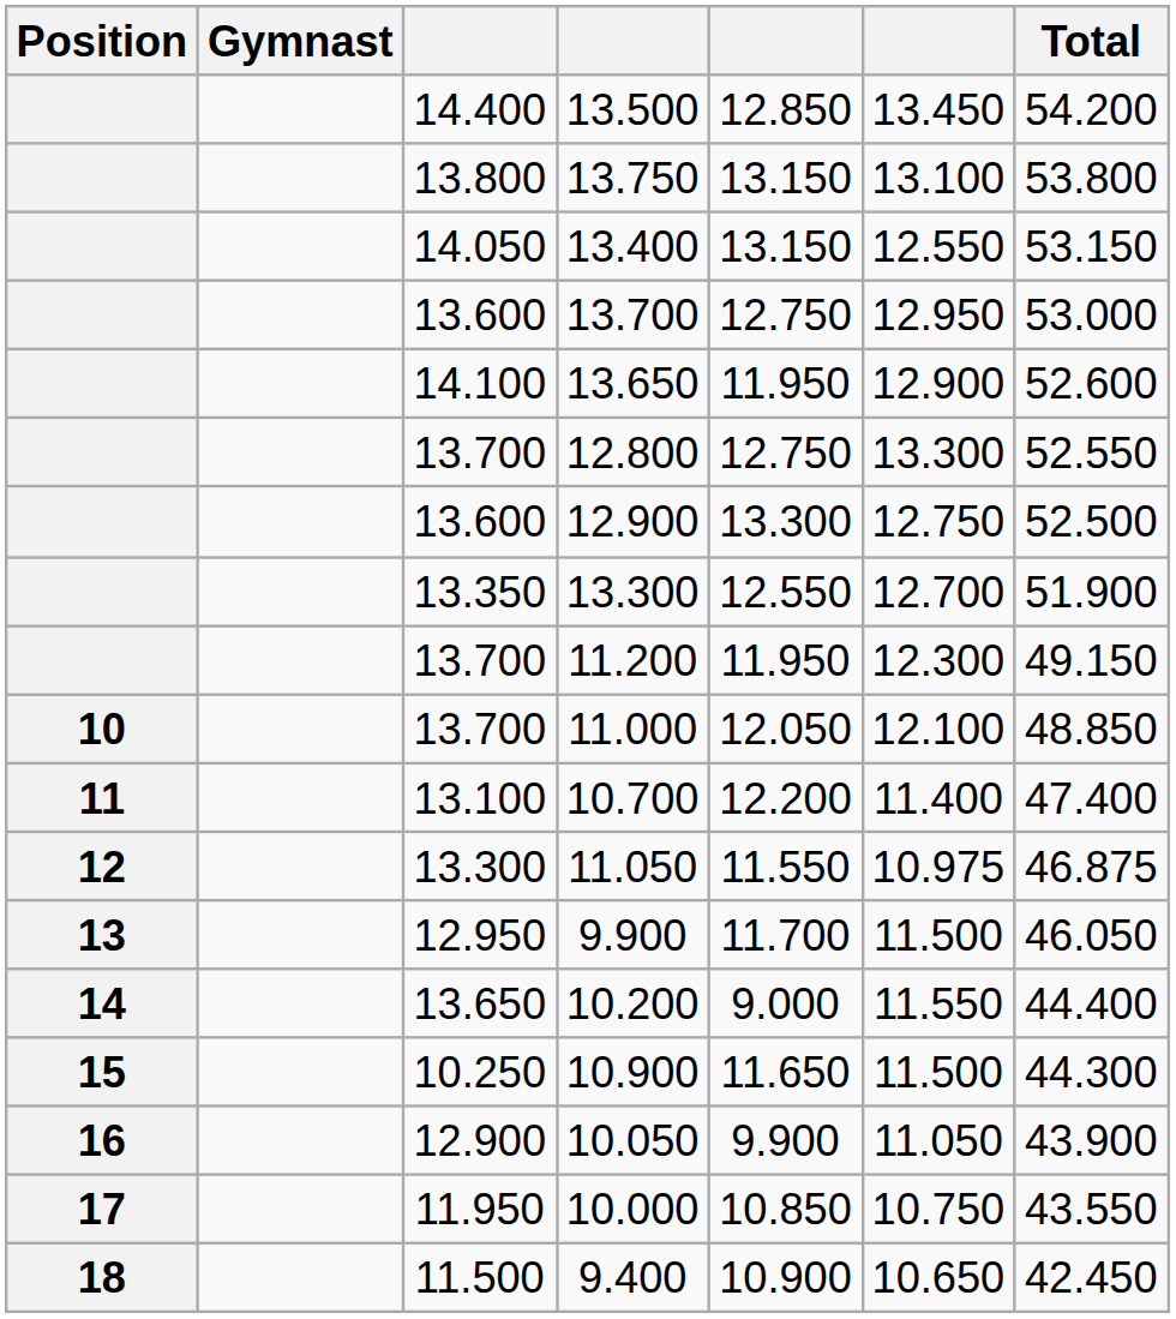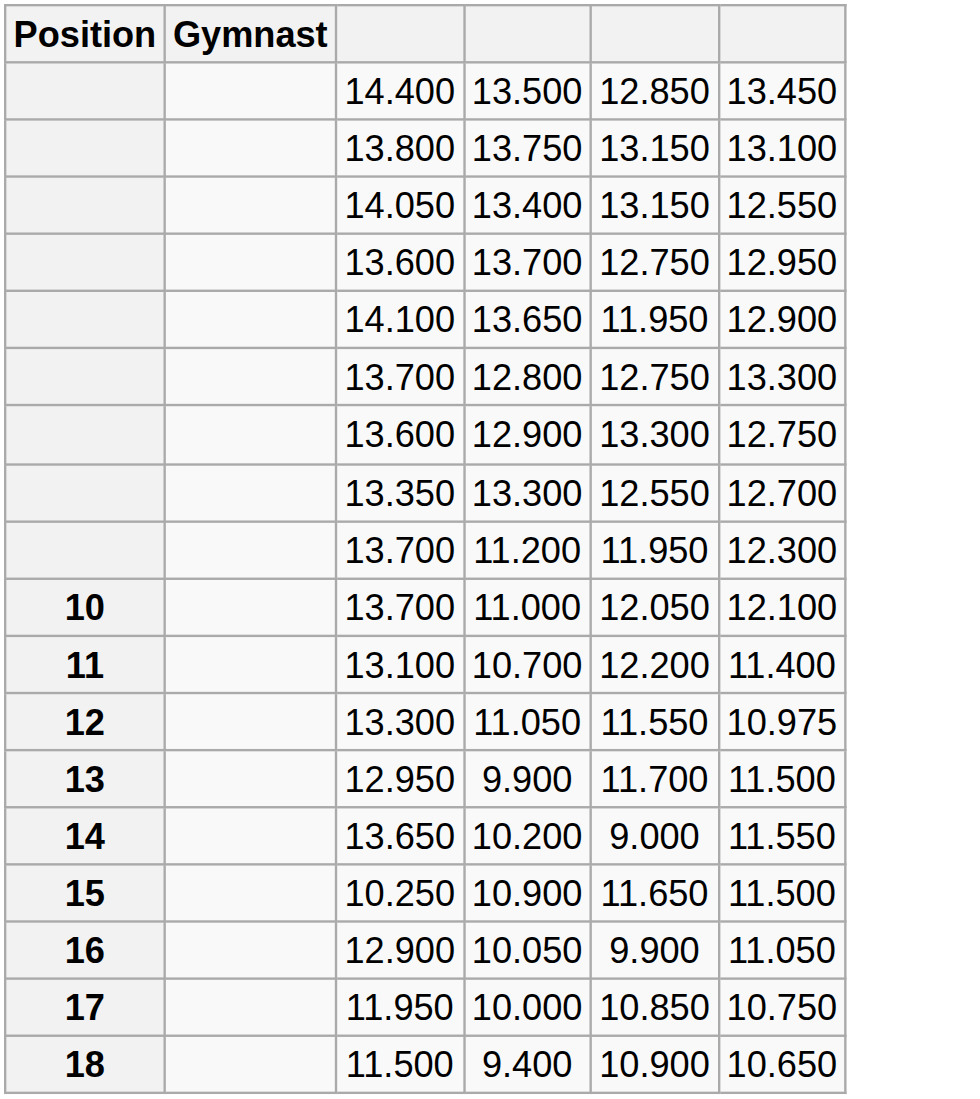 <table class="wikitable sortable" style="text-align:center; font-size:95%">
 <tr>
 <th scope=col>Position</th>
 <th scope=col>Gymnast</th>
 <th scope=col></th>
 <th scope=col></th>
 <th scope=col></th>
 <th scope=col></th>
-<th scope=col>Total</th>
 </tr>
 <tr>
 <th scope=row></th>
 <td align=left></td>
 <td>14.400</td>
 <td>13.500</td>
 <td>12.850</td>
 <td>13.450</td>
-<td>54.200</td>
 </tr>
 <tr>
 <th scope=row></th>
 <td align=left></td>
 <td>13.800</td>
 <td>13.750</td>
 <td>13.150</td>
 <td>13.100</td>
-<td>53.800</td>
 </tr>
 <tr>
 <th scope=row></th>
 <td align=left></td>
 <td>14.050</td>
 <td>13.400</td>
 <td>13.150</td>
 <td>12.550</td>
-<td>53.150</td>
 </tr>
 <tr>
 <th scope=row></th>
 <td align=left></td>
 <td>13.600</td>
 <td>13.700</td>
 <td>12.750</td>
 <td>12.950</td>
-<td>53.000</td>
 </tr>
 <tr>
 <th scope=row></th>
 <td align=left></td>
 <td>14.100</td>
 <td>13.650</td>
 <td>11.950</td>
 <td>12.900</td>
-<td>52.600</td>
 </tr>
 <tr>
 <th scope=row></th>
 <td align=left></td>
 <td>13.700</td>
 <td>12.800</td>
 <td>12.750</td>
 <td>13.300</td>
-<td>52.550</td>
 </tr>
 <tr>
 <th scope=row></th>
 <td align=left></td>
 <td>13.600</td>
 <td>12.900</td>
 <td>13.300</td>
 <td>12.750</td>
-<td>52.500</td>
 </tr>
 <tr>
 <th scope=row></th>
 <td align=left></td>
 <td>13.350</td>
 <td>13.300</td>
 <td>12.550</td>
 <td>12.700</td>
-<td>51.900</td>
 </tr>
 <tr>
 <th scope=row></th>
 <td align=left></td>
 <td>13.700</td>
 <td>11.200</td>
 <td>11.950</td>
 <td>12.300</td>
-<td>49.150</td>
 </tr>
 <tr>
 <th scope=row>10</th>
 <td align=left></td>
 <td>13.700</td>
 <td>11.000</td>
 <td>12.050</td>
 <td>12.100</td>
-<td>48.850</td>
 </tr>
 <tr>
 <th scope=row>11</th>
 <td align=left></td>
 <td>13.100</td>
 <td>10.700</td>
 <td>12.200</td>
 <td>11.400</td>
-<td>47.400</td>
 </tr>
 <tr>
 <th scope=row>12</th>
 <td align=left></td>
 <td>13.300</td>
 <td>11.050</td>
 <td>11.550</td>
 <td>10.975</td>
-<td>46.875</td>
 </tr>
 <tr>
 <th scope=row>13</th>
 <td align=left></td>
 <td>12.950</td>
 <td>9.900</td>
 <td>11.700</td>
 <td>11.500</td>
-<td>46.050</td>
 </tr>
 <tr>
 <th scope=row>14</th>
 <td align=left></td>
 <td>13.650</td>
 <td>10.200</td>
 <td>9.000</td>
 <td>11.550</td>
-<td>44.400</td>
 </tr>
 <tr>
 <th scope=row>15</th>
 <td align=left></td>
 <td>10.250</td>
 <td>10.900</td>
 <td>11.650</td>
 <td>11.500</td>
-<td>44.300</td>
 </tr>
 <tr>
 <th scope=row>16</th>
 <td align=left></td>
 <td>12.900</td>
 <td>10.050</td>
 <td>9.900</td>
 <td>11.050</td>
-<td>43.900</td>
 </tr>
 <tr>
 <th scope=row>17</th>
 <td align=left></td>
 <td>11.950</td>
 <td>10.000</td>
 <td>10.850</td>
 <td>10.750</td>
-<td>43.550</td>
 </tr>
 <tr>
 <th scope=row>18</th>
 <td align=left></td>
 <td>11.500</td>
 <td>9.400</td>
 <td>10.900</td>
 <td>10.650</td>
-<td>42.450</td>
 </tr>
 </table>
